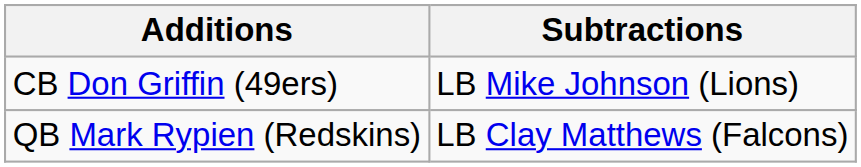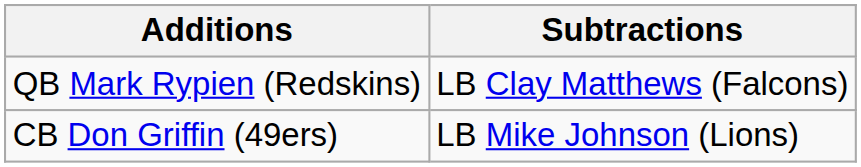 <table class="wikitable">
 <tr>
 <th>Additions</th>
 <th>Subtractions</th>
 </tr>
 <tr>
+<td>QB <a href='#'>Mark Rypien</a> (Redskins)</td>
+<td>LB <a href='#'>Clay Matthews</a> (Falcons)</td>
+</tr>
+<tr>
 <td>CB <a href='#'>Don Griffin</a> (49ers)</td>
 <td>LB <a href='#'>Mike Johnson</a> (Lions)</td>
 </tr>
-<tr>
-<td>QB <a href='#'>Mark Rypien</a> (Redskins)</td>
-<td>LB <a href='#'>Clay Matthews</a> (Falcons)</td>
-</tr>
 </table>
